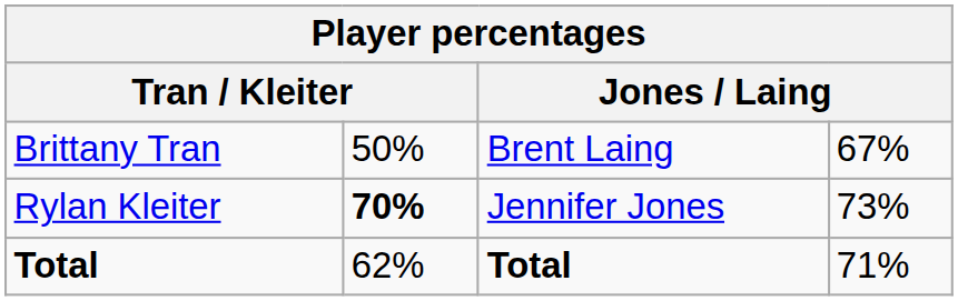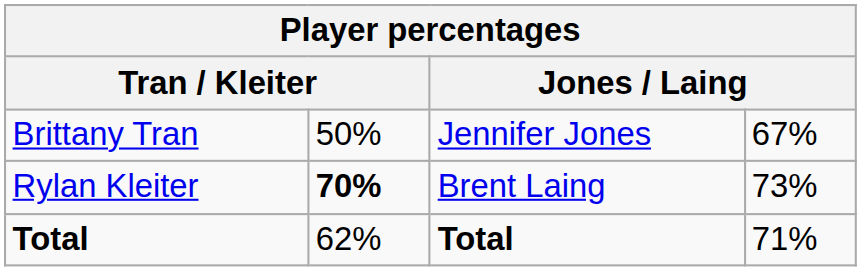 <table class="wikitable">
 <tr>
 <th colspan=4 width=400>Player percentages</th>
 </tr>
 <tr>
 <th colspan=2 width=200 style="white-space:nowrap;"> Tran / Kleiter</th>
 <th colspan=2 width=200 style="white-space:nowrap;"> Jones / Laing</th>
 </tr>
 <tr>
 <td><a href='#'>Brittany Tran</a></td>
 <td>50%</td>
-<td><a href='#'>Brent Laing</a></td>
+<td><a href='#'>Jennifer Jones</a></td>
 <td>67%</td>
 </tr>
 <tr>
 <td><a href='#'>Rylan Kleiter</a></td>
 <td><strong>70%</strong></td>
-<td><a href='#'>Jennifer Jones</a></td>
+<td><a href='#'>Brent Laing</a></td>
 <td>73%</td>
 </tr>
 <tr>
 <td><strong>Total</strong></td>
 <td>62%</td>
 <td><strong>Total</strong></td>
 <td>71%</td>
 </tr>
 </table>
